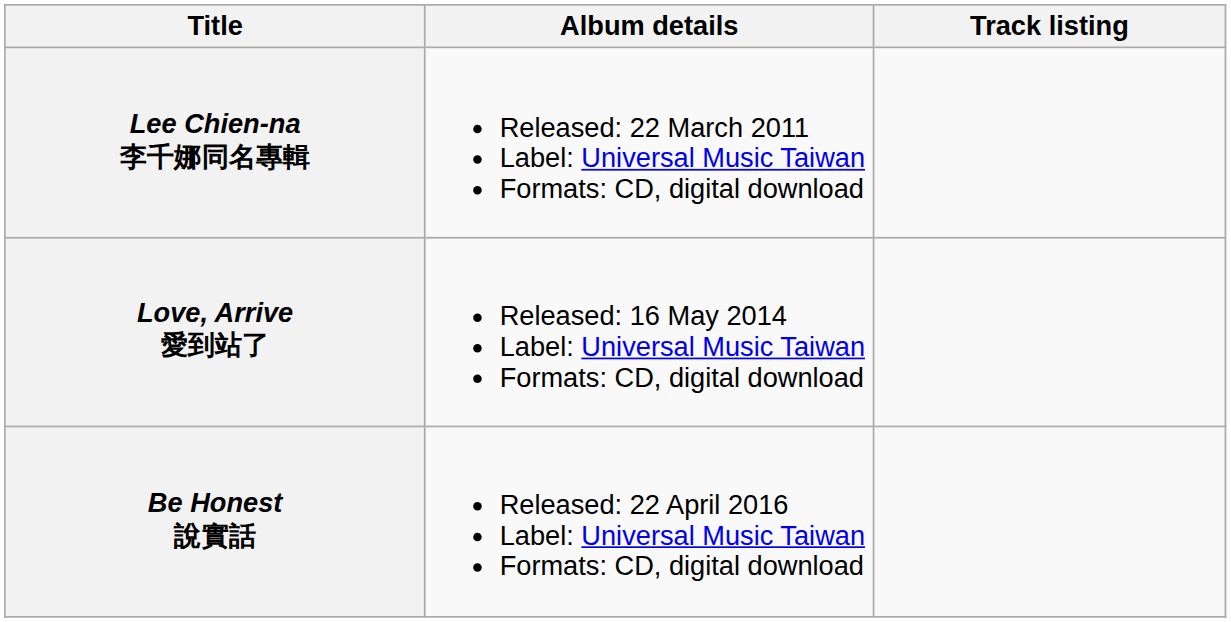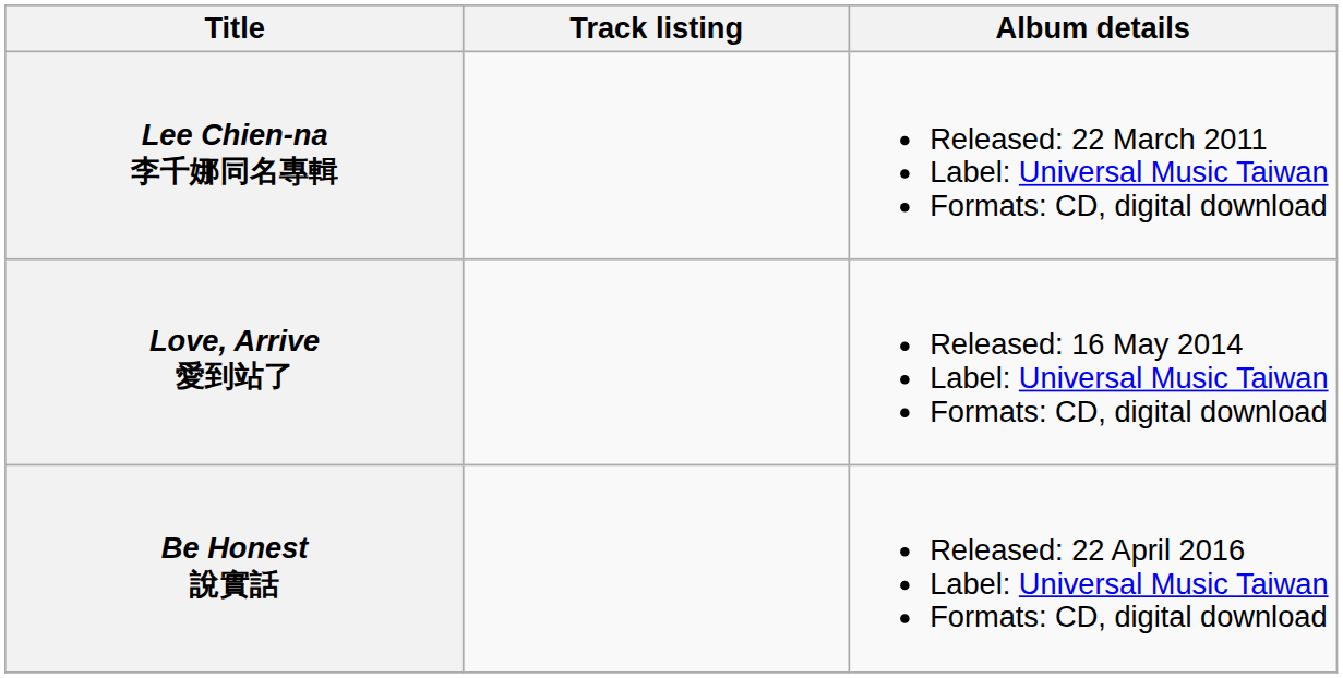 <table class="wikitable plainrowheaders" style="text-align:center;">
 <tr>
 <th style="width:15em;">Title</th>
+<th style="width:200px;">Track listing</th>
 <th style="width:16em;">Album details</th>
-<th style="width:200px;">Track listing</th>
 </tr>
 <tr>
 <th scope="row"><em>Lee Chien-na</em> <br>李千娜同名專輯</th>
+<td align="center"></td>
 <td align="left"><br><ul><li>Released: 22 March 2011</li><li>Label: <a href='#'>Universal Music Taiwan</a></li><li>Formats: CD, digital download</li></ul></td>
-<td align="center"></td>
 </tr>
 <tr>
 <th scope="row"><em>Love, Arrive</em> <br>愛到站了</th>
+<td align="center"></td>
 <td align="left"><br><ul><li>Released: 16 May 2014</li><li>Label: <a href='#'>Universal Music Taiwan</a></li><li>Formats: CD, digital download</li></ul></td>
-<td align="center"></td>
 </tr>
 <tr>
 <th scope="row"><em>Be Honest</em> <br>說實話</th>
+<td align="center"></td>
 <td align="left"><br><ul><li>Released: 22 April 2016</li><li>Label: <a href='#'>Universal Music Taiwan</a></li><li>Formats: CD, digital download</li></ul></td>
-<td align="center"></td>
 </tr>
 </table>
